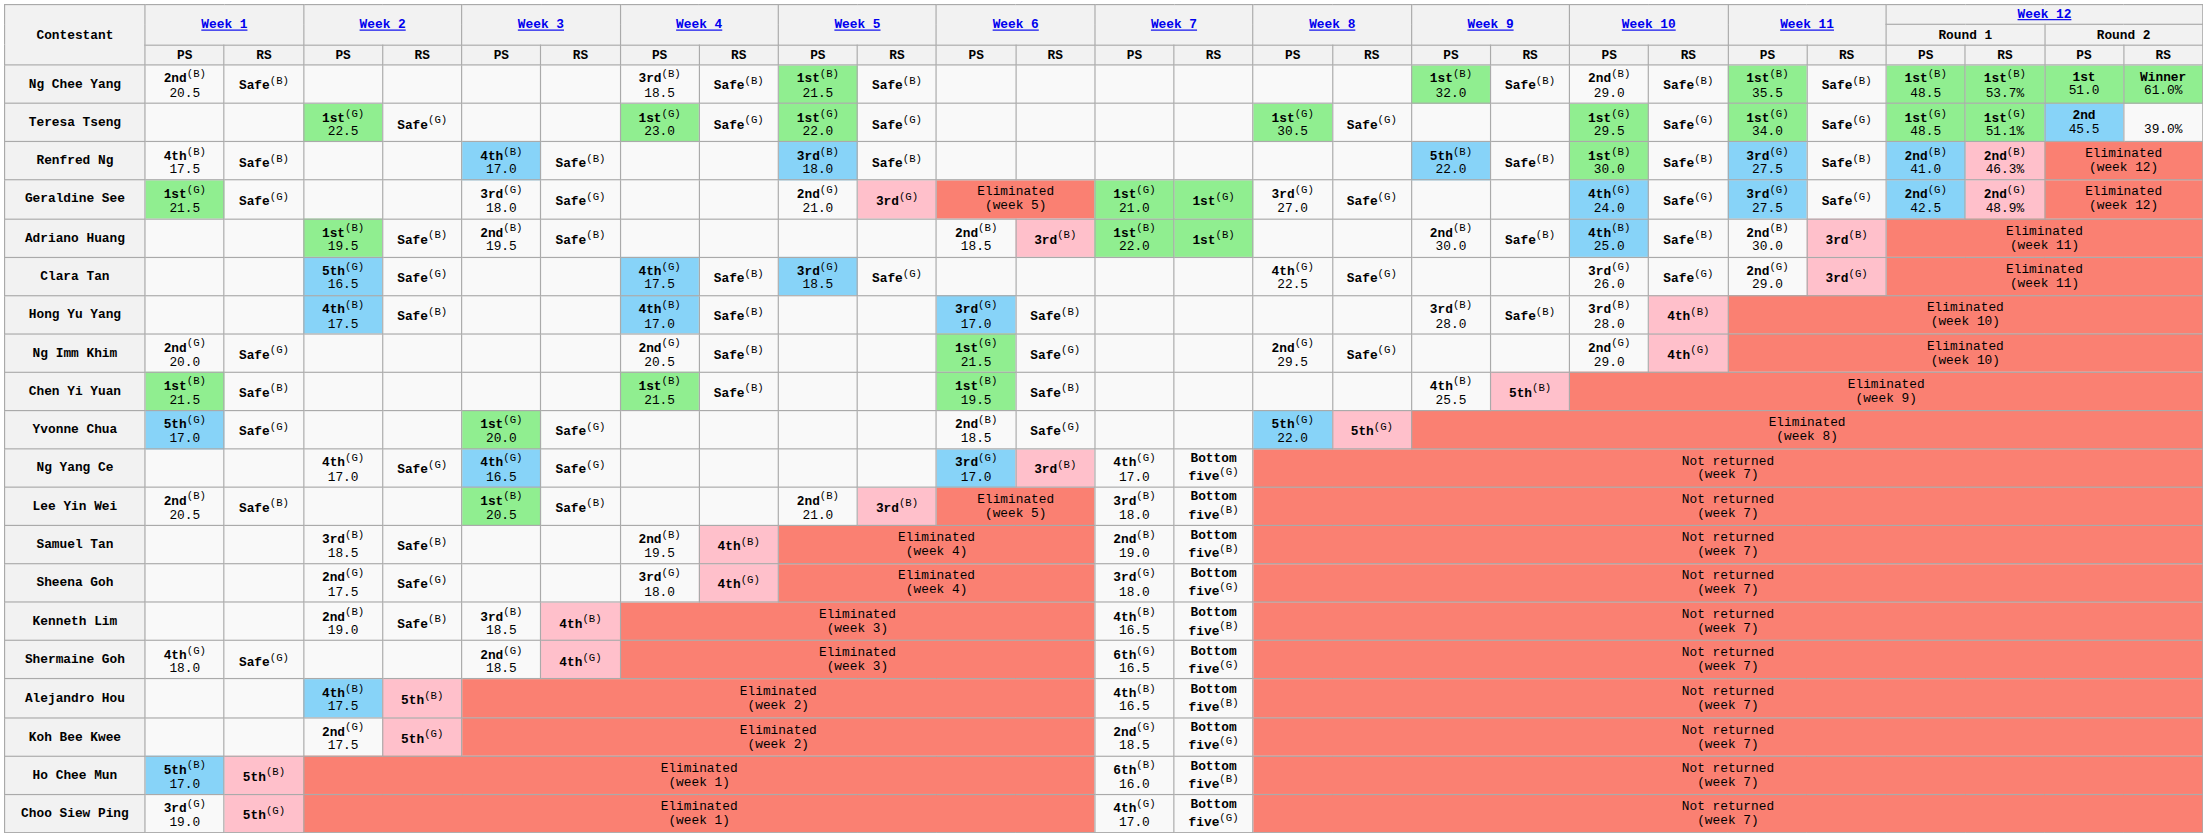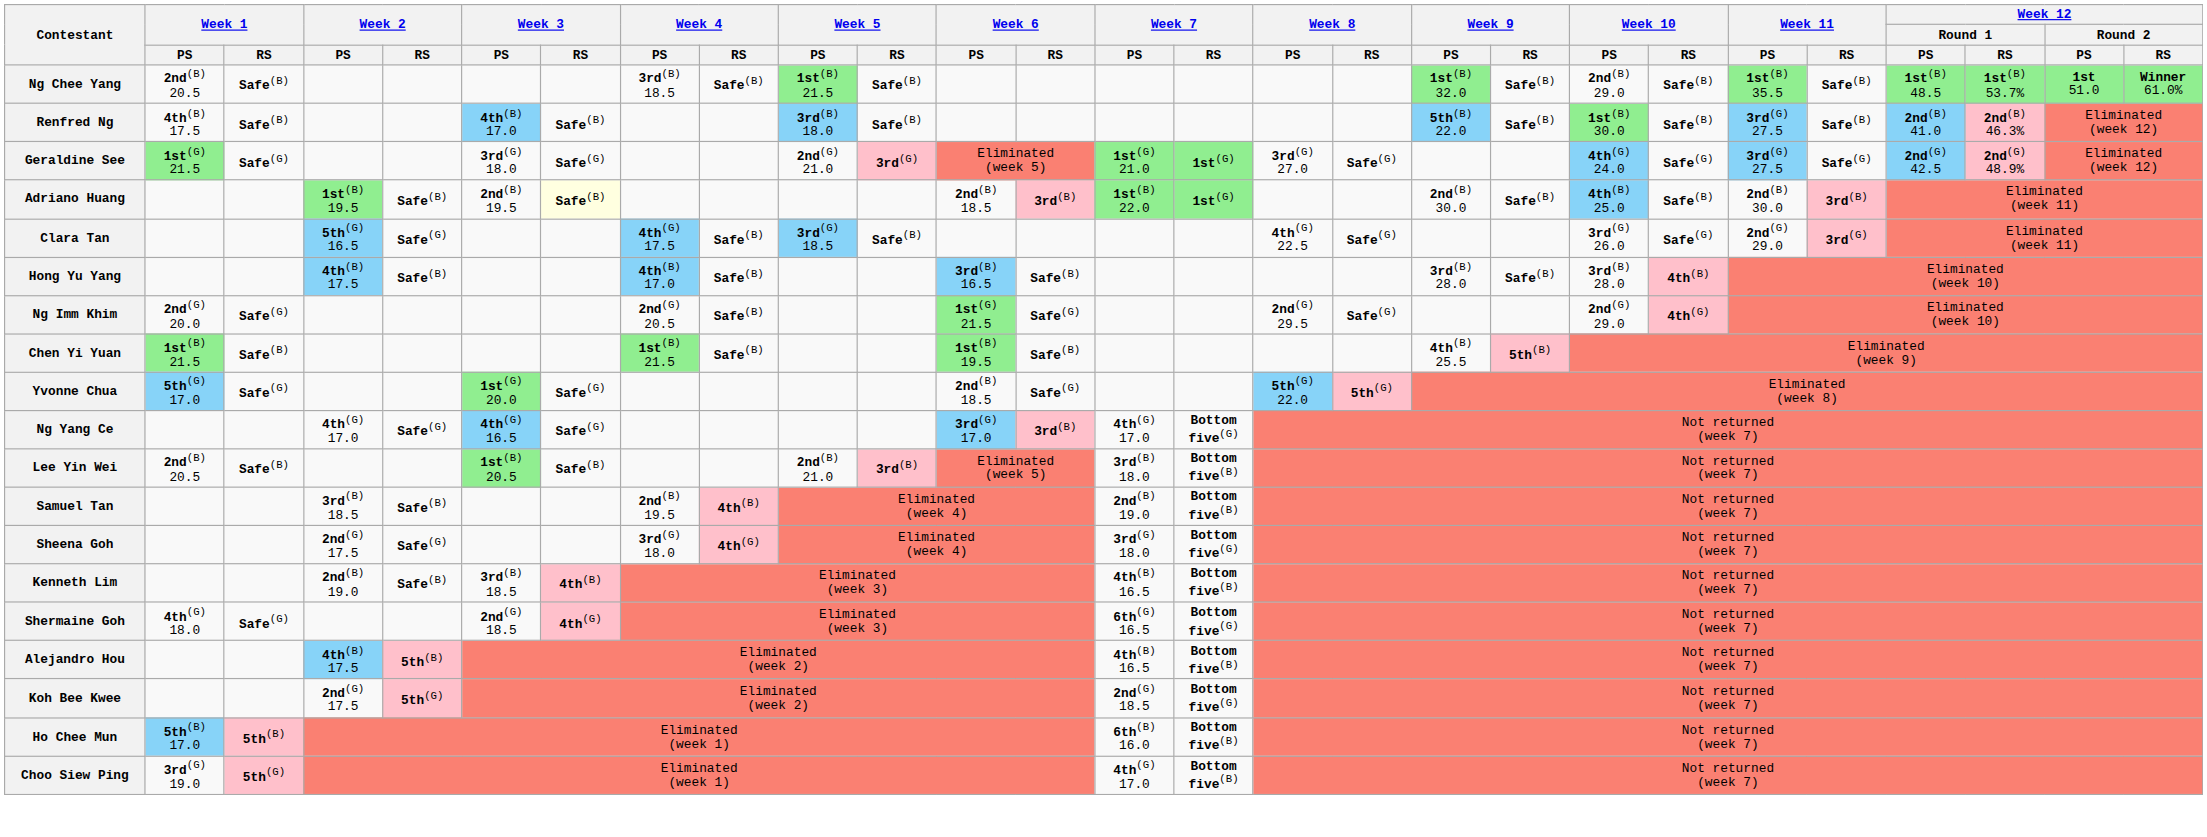 <table class="wikitable" style="text-align:center; font-size:85%; width:150%;">
 <tr>
 <th style="width:6.4%" rowspan=3 scope="col">Contestant</th>
 <th rowspan=2 colspan=2 scope="col"><a href='#'>Week 1</a></th>
 <th rowspan=2 colspan=2 scope="col"><a href='#'>Week 2</a></th>
 <th rowspan=2 colspan=2 scope="col"><a href='#'>Week 3</a></th>
 <th rowspan=2 colspan=2 scope="col"><a href='#'>Week 4</a></th>
 <th rowspan=2 colspan=2 scope="col"><a href='#'>Week 5</a></th>
 <th rowspan=2 colspan=2 scope="col"><a href='#'>Week 6</a></th>
 <th rowspan=2 colspan=2 scope="col"><a href='#'>Week 7</a></th>
 <th rowspan=2 colspan=2 scope="col"><a href='#'>Week 8</a></th>
 <th rowspan=2 colspan=2 scope="col"><a href='#'>Week 9</a></th>
 <th rowspan=2 colspan=2 scope="col"><a href='#'>Week 10</a></th>
 <th rowspan=2 colspan=2 scope="col"><a href='#'>Week 11</a></th>
 <th colspan="4"><a href='#'>Week 12</a></th>
 </tr>
 <tr>
 <th colspan=2>Round 1</th>
 <th colspan=2>Round 2</th>
 </tr>
 <tr>
 <th style="width:3.6%">PS</th>
 <th style="width:3.6%">RS</th>
 <th style="width:3.6%">PS</th>
 <th style="width:3.6%">RS</th>
 <th style="width:3.6%">PS</th>
 <th style="width:3.6%">RS</th>
 <th style="width:3.6%">PS</th>
 <th style="width:3.6%">RS</th>
 <th style="width:3.6%">PS</th>
 <th style="width:3.6%">RS</th>
 <th style="width:3.6%">PS</th>
 <th style="width:3.6%">RS</th>
 <th style="width:3.6%">PS</th>
 <th style="width:3.6%">RS</th>
 <th style="width:3.6%">PS</th>
 <th style="width:3.6%">RS</th>
 <th style="width:3.6%">PS</th>
 <th style="width:3.6%">RS</th>
 <th style="width:3.6%">PS</th>
 <th style="width:3.6%">RS</th>
 <th style="width:3.6%">PS</th>
 <th style="width:3.6%">RS</th>
 <th style="width:3.6%">PS</th>
 <th style="width:3.6%">RS</th>
 <th style="width:3.6%">PS</th>
 <th style="width:3.6%">RS</th>
 </tr>
 <tr>
 <th scope="row">Ng Chee Yang</th>
 <td><strong>2nd</strong><sup>(B)</sup><br>20.5</td>
 <td><strong>Safe</strong><sup>(B)</sup></td>
 <td></td>
 <td></td>
 <td></td>
 <td></td>
 <td><strong>3rd</strong><sup>(B)</sup><br>18.5</td>
 <td><strong>Safe</strong><sup>(B)</sup></td>
 <td style="background:lightgreen"><strong>1st</strong><sup>(B)</sup><br>21.5</td>
 <td><strong>Safe</strong><sup>(B)</sup></td>
 <td></td>
 <td></td>
 <td></td>
 <td></td>
 <td></td>
 <td></td>
 <td style="background:lightgreen"><strong>1st</strong><sup>(B)</sup><br>32.0</td>
 <td><strong>Safe</strong><sup>(B)</sup></td>
 <td><strong>2nd</strong><sup>(B)</sup><br>29.0</td>
 <td><strong>Safe</strong><sup>(B)</sup></td>
 <td style="background:lightgreen"><strong>1st</strong><sup>(B)</sup><br>35.5</td>
 <td><strong>Safe</strong><sup>(B)</sup></td>
 <td style="background:lightgreen"><strong>1st</strong><sup>(B)</sup><br>48.5</td>
 <td style="background:lightgreen"><strong>1st</strong><sup>(B)</sup><br>53.7%</td>
 <td style="background:lightgreen"><strong>1st</strong><br>51.0</td>
 <td style="background:lightgreen"><strong>Winner</strong><br>61.0%</td>
 </tr>
 <tr>
-<th scope="row">Teresa Tseng</th>
-<td></td>
-<td></td>
-<td style="background:lightgreen"><strong>1st</strong><sup>(G)</sup><br>22.5</td>
-<td><strong>Safe</strong><sup>(G)</sup></td>
-<td></td>
-<td></td>
-<td style="background:lightgreen"><strong>1st</strong><sup>(G)</sup><br>23.0</td>
-<td><strong>Safe</strong><sup>(G)</sup></td>
-<td style="background:lightgreen"><strong>1st</strong><sup>(G)</sup><br>22.0</td>
-<td><strong>Safe</strong><sup>(G)</sup></td>
-<td></td>
-<td></td>
-<td></td>
-<td></td>
-<td style="background:lightgreen"><strong>1st</strong><sup>(G)</sup><br>30.5</td>
-<td><strong>Safe</strong><sup>(G)</sup></td>
-<td></td>
-<td></td>
-<td style="background:lightgreen"><strong>1st</strong><sup>(G)</sup><br>29.5</td>
-<td><strong>Safe</strong><sup>(G)</sup></td>
-<td style="background:lightgreen"><strong>1st</strong><sup>(G)</sup><br>34.0</td>
-<td><strong>Safe</strong><sup>(G)</sup></td>
-<td style="background:lightgreen"><strong>1st</strong><sup>(G)</sup><br>48.5</td>
-<td style="background:lightgreen"><strong>1st</strong><sup>(G)</sup><br>51.1%</td>
-<td style="background:#87D3F8"><strong>2nd</strong><br>45.5</td>
-<td><br>39.0%</td>
-</tr>
-<tr>
 <th scope="row">Renfred Ng</th>
 <td><strong>4th</strong><sup>(B)</sup><br>17.5</td>
 <td><strong>Safe</strong><sup>(B)</sup></td>
 <td></td>
 <td></td>
 <td style="background:#87D3F8"><strong>4th</strong><sup>(B)</sup><br>17.0</td>
 <td><strong>Safe</strong><sup>(B)</sup></td>
 <td></td>
 <td></td>
 <td style="background:#87D3F8"><strong>3rd</strong><sup>(B)</sup><br>18.0</td>
 <td><strong>Safe</strong><sup>(B)</sup></td>
 <td></td>
 <td></td>
 <td></td>
 <td></td>
 <td></td>
 <td></td>
 <td style="background:#87D3F8"><strong>5th</strong><sup>(B)</sup><br>22.0</td>
 <td><strong>Safe</strong><sup>(B)</sup></td>
 <td style="background:lightgreen"><strong>1st</strong><sup>(B)</sup><br>30.0</td>
 <td><strong>Safe</strong><sup>(B)</sup></td>
 <td style="background:#87D3F8"><strong>3rd</strong><sup>(G)</sup><br>27.5</td>
 <td><strong>Safe</strong><sup>(B)</sup></td>
 <td style="background:#87D3F8"><strong>2nd</strong><sup>(B)</sup><br>41.0</td>
 <td style=background:pink><strong>2nd</strong><sup>(B)</sup><br>46.3%</td>
 <td colspan="2" style=background:salmon>Eliminated<br>(week 12)</td>
 </tr>
 <tr>
 <th scope="row">Geraldine See</th>
 <td style="background:lightgreen"><strong>1st</strong><sup>(G)</sup><br>21.5</td>
 <td><strong>Safe</strong><sup>(G)</sup></td>
 <td></td>
 <td></td>
 <td><strong>3rd</strong><sup>(G)</sup><br>18.0</td>
 <td><strong>Safe</strong><sup>(G)</sup></td>
 <td></td>
 <td></td>
 <td><strong>2nd</strong><sup>(G)</sup><br>21.0</td>
 <td style=background:pink><strong>3rd</strong><sup>(G)</sup></td>
 <td colspan="2" style=background:salmon>Eliminated<br>(week 5)</td>
 <td style="background:lightgreen"><strong>1st</strong><sup>(G)</sup><br>21.0</td>
 <td style="background:lightgreen"><strong>1st</strong><sup>(G)</sup></td>
 <td><strong>3rd</strong><sup>(G)</sup><br>27.0</td>
 <td><strong>Safe</strong><sup>(G)</sup></td>
 <td></td>
 <td></td>
 <td style="background:#87D3F8"><strong>4th</strong><sup>(G)</sup><br>24.0</td>
 <td><strong>Safe</strong><sup>(G)</sup></td>
 <td style="background:#87D3F8"><strong>3rd</strong><sup>(G)</sup><br>27.5</td>
 <td><strong>Safe</strong><sup>(G)</sup></td>
 <td style="background:#87D3F8"><strong>2nd</strong><sup>(G)</sup><br>42.5</td>
 <td style=background:pink><strong>2nd</strong><sup>(G)</sup><br>48.9%</td>
 <td colspan="2" style=background:salmon>Eliminated<br>(week 12)</td>
 </tr>
 <tr>
 <th scope="row">Adriano Huang</th>
 <td></td>
 <td></td>
 <td style="background:lightgreen"><strong>1st</strong><sup>(B)</sup><br>19.5</td>
 <td><strong>Safe</strong><sup>(B)</sup></td>
 <td><strong>2nd</strong><sup>(B)</sup><br>19.5</td>
-<td><strong>Safe</strong><sup>(B)</sup></td>
+<td style="background: lightyellow;"><strong>Safe</strong><sup>(B)</sup></td>
 <td></td>
 <td></td>
 <td></td>
 <td></td>
 <td><strong>2nd</strong><sup>(B)</sup><br>18.5</td>
 <td style=background:pink><strong>3rd</strong><sup>(B)</sup></td>
 <td style="background:lightgreen"><strong>1st</strong><sup>(B)</sup><br>22.0</td>
-<td style="background:lightgreen"><strong>1st</strong><sup>(B)</sup></td>
+<td style="background:lightgreen"><strong>1st</strong><sup>(G)</sup></td>
 <td></td>
 <td></td>
 <td><strong>2nd</strong><sup>(B)</sup><br>30.0</td>
 <td><strong>Safe</strong><sup>(B)</sup></td>
 <td style="background:#87D3F8"><strong>4th</strong><sup>(B)</sup><br>25.0</td>
 <td><strong>Safe</strong><sup>(B)</sup></td>
 <td><strong>2nd</strong><sup>(B)</sup><br>30.0</td>
 <td style=background:pink><strong>3rd</strong><sup>(B)</sup></td>
 <td colspan="4" style=background:salmon>Eliminated<br>(week 11)</td>
 </tr>
 <tr>
 <th scope="row">Clara Tan</th>
 <td></td>
 <td></td>
 <td style="background:#87D3F8"><strong>5th</strong><sup>(G)</sup><br>16.5</td>
 <td><strong>Safe</strong><sup>(G)</sup></td>
 <td></td>
 <td></td>
 <td style="background:#87D3F8"><strong>4th</strong><sup>(G)</sup><br>17.5</td>
 <td><strong>Safe</strong><sup>(B)</sup></td>
 <td style="background:#87D3F8"><strong>3rd</strong><sup>(G)</sup><br>18.5</td>
-<td><strong>Safe</strong><sup>(G)</sup></td>
+<td><strong>Safe</strong><sup>(B)</sup></td>
 <td></td>
 <td></td>
 <td></td>
 <td></td>
 <td><strong>4th</strong><sup>(G)</sup><br>22.5</td>
 <td><strong>Safe</strong><sup>(G)</sup></td>
 <td></td>
 <td></td>
 <td><strong>3rd</strong><sup>(G)</sup><br>26.0</td>
 <td><strong>Safe</strong><sup>(G)</sup></td>
 <td><strong>2nd</strong><sup>(G)</sup><br>29.0</td>
 <td style=background:pink><strong>3rd</strong><sup>(G)</sup></td>
 <td colspan="4" style=background:salmon>Eliminated<br>(week 11)</td>
 </tr>
 <tr>
 <th scope="row">Hong Yu Yang</th>
 <td></td>
 <td></td>
 <td style="background:#87D3F8"><strong>4th</strong><sup>(B)</sup><br>17.5</td>
 <td><strong>Safe</strong><sup>(B)</sup></td>
 <td></td>
 <td></td>
 <td style="background:#87D3F8"><strong>4th</strong><sup>(B)</sup><br>17.0</td>
 <td><strong>Safe</strong><sup>(B)</sup></td>
 <td></td>
 <td></td>
-<td style="background:#87D3F8"><strong>3rd</strong><sup>(G)</sup><br>17.0</td>
+<td style="background:#87D3F8"><strong>3rd</strong><sup>(B)</sup><br>16.5</td>
 <td><strong>Safe</strong><sup>(B)</sup></td>
 <td></td>
 <td></td>
 <td></td>
 <td></td>
 <td><strong>3rd</strong><sup>(B)</sup><br>28.0</td>
 <td><strong>Safe</strong><sup>(B)</sup></td>
 <td><strong>3rd</strong><sup>(B)</sup><br>28.0</td>
 <td style=background:pink><strong>4th</strong><sup>(B)</sup></td>
 <td colspan="6" style=background:salmon>Eliminated<br>(week 10)</td>
 </tr>
 <tr>
 <th scope="row">Ng Imm Khim</th>
 <td><strong>2nd</strong><sup>(G)</sup><br>20.0</td>
 <td><strong>Safe</strong><sup>(G)</sup></td>
 <td></td>
 <td></td>
 <td></td>
 <td></td>
 <td><strong>2nd</strong><sup>(G)</sup><br>20.5</td>
 <td><strong>Safe</strong><sup>(B)</sup></td>
 <td></td>
 <td></td>
 <td style="background:lightgreen"><strong>1st</strong><sup>(G)</sup><br>21.5</td>
 <td><strong>Safe</strong><sup>(G)</sup></td>
 <td></td>
 <td></td>
 <td><strong>2nd</strong><sup>(G)</sup><br>29.5</td>
 <td><strong>Safe</strong><sup>(G)</sup></td>
 <td></td>
 <td></td>
 <td><strong>2nd</strong><sup>(G)</sup><br>29.0</td>
 <td style=background:pink><strong>4th</strong><sup>(G)</sup></td>
 <td colspan="6" style=background:salmon>Eliminated<br>(week 10)</td>
 </tr>
 <tr>
 <th scope="row">Chen Yi Yuan</th>
 <td style="background:lightgreen"><strong>1st</strong><sup>(B)</sup><br>21.5</td>
 <td><strong>Safe</strong><sup>(B)</sup></td>
 <td></td>
 <td></td>
 <td></td>
 <td></td>
 <td style="background:lightgreen"><strong>1st</strong><sup>(B)</sup><br>21.5</td>
 <td><strong>Safe</strong><sup>(B)</sup></td>
 <td></td>
 <td></td>
 <td style="background:lightgreen"><strong>1st</strong><sup>(B)</sup><br>19.5</td>
 <td><strong>Safe</strong><sup>(B)</sup></td>
 <td></td>
 <td></td>
 <td></td>
 <td></td>
 <td><strong>4th</strong><sup>(B)</sup><br>25.5</td>
 <td style=background:pink><strong>5th</strong><sup>(B)</sup></td>
 <td colspan="8" style=background:salmon>Eliminated<br>(week 9)</td>
 </tr>
 <tr>
 <th scope="row">Yvonne Chua</th>
 <td style="background:#87D3F8"><strong>5th</strong><sup>(G)</sup><br>17.0</td>
 <td><strong>Safe</strong><sup>(G)</sup></td>
 <td></td>
 <td></td>
 <td style="background:lightgreen"><strong>1st</strong><sup>(G)</sup><br>20.0</td>
 <td><strong>Safe</strong><sup>(G)</sup></td>
 <td></td>
 <td></td>
 <td></td>
 <td></td>
 <td><strong>2nd</strong><sup>(B)</sup><br>18.5</td>
 <td><strong>Safe</strong><sup>(G)</sup></td>
 <td></td>
 <td></td>
 <td style="background:#87D3F8"><strong>5th</strong><sup>(G)</sup><br>22.0</td>
 <td style=background:pink><strong>5th</strong><sup>(G)</sup></td>
 <td colspan="10" style=background:salmon>Eliminated<br>(week 8)</td>
 </tr>
 <tr>
 <th scope="row">Ng Yang Ce</th>
 <td></td>
 <td></td>
 <td><strong>4th</strong><sup>(G)</sup><br>17.0</td>
 <td><strong>Safe</strong><sup>(G)</sup></td>
 <td style="background:#87D3F8"><strong>4th</strong><sup>(G)</sup><br>16.5</td>
 <td><strong>Safe</strong><sup>(G)</sup></td>
 <td></td>
 <td></td>
 <td></td>
 <td></td>
 <td style="background:#87D3F8"><strong>3rd</strong><sup>(G)</sup><br>17.0</td>
 <td style=background:pink><strong>3rd</strong><sup>(B)</sup></td>
 <td><strong>4th</strong><sup>(G)</sup><br>17.0</td>
 <td><strong>Bottom five</strong><sup>(G)</sup></td>
 <td colspan="12" style=background:salmon>Not returned<br>(week 7)</td>
 </tr>
 <tr>
 <th scope="row">Lee Yin Wei</th>
 <td><strong>2nd</strong><sup>(B)</sup><br>20.5</td>
 <td><strong>Safe</strong><sup>(B)</sup></td>
 <td></td>
 <td></td>
 <td style="background:lightgreen"><strong>1st</strong><sup>(B)</sup><br>20.5</td>
 <td><strong>Safe</strong><sup>(B)</sup></td>
 <td></td>
 <td></td>
 <td><strong>2nd</strong><sup>(B)</sup><br>21.0</td>
 <td style=background:pink><strong>3rd</strong><sup>(B)</sup></td>
 <td colspan="2" style=background:salmon>Eliminated<br>(week 5)</td>
 <td><strong>3rd</strong><sup>(B)</sup><br>18.0</td>
 <td><strong>Bottom five</strong><sup>(B)</sup></td>
 <td colspan="12" style=background:salmon>Not returned<br>(week 7)</td>
 </tr>
 <tr>
 <th scope="row">Samuel Tan</th>
 <td></td>
 <td></td>
 <td><strong>3rd</strong><sup>(B)</sup><br>18.5</td>
 <td><strong>Safe</strong><sup>(B)</sup></td>
 <td></td>
 <td></td>
 <td><strong>2nd</strong><sup>(B)</sup><br>19.5</td>
 <td style=background:pink><strong>4th</strong><sup>(B)</sup></td>
 <td colspan="4" style=background:salmon>Eliminated<br>(week 4)</td>
 <td><strong>2nd</strong><sup>(B)</sup><br>19.0</td>
 <td><strong>Bottom five</strong><sup>(B)</sup></td>
 <td colspan="12" style=background:salmon>Not returned<br>(week 7)</td>
 </tr>
 <tr>
 <th scope="row">Sheena Goh</th>
 <td></td>
 <td></td>
 <td><strong>2nd</strong><sup>(G)</sup><br>17.5</td>
 <td><strong>Safe</strong><sup>(G)</sup></td>
 <td></td>
 <td></td>
 <td><strong>3rd</strong><sup>(G)</sup><br>18.0</td>
 <td style=background:pink><strong>4th</strong><sup>(G)</sup></td>
 <td colspan="4" style=background:salmon>Eliminated<br>(week 4)</td>
 <td><strong>3rd</strong><sup>(G)</sup><br>18.0</td>
 <td><strong>Bottom five</strong><sup>(G)</sup></td>
 <td colspan="12" style=background:salmon>Not returned<br>(week 7)</td>
 </tr>
 <tr>
 <th scope="row">Kenneth Lim</th>
 <td></td>
 <td></td>
 <td><strong>2nd</strong><sup>(B)</sup><br>19.0</td>
 <td><strong>Safe</strong><sup>(B)</sup></td>
 <td><strong>3rd</strong><sup>(B)</sup><br>18.5</td>
 <td style=background:pink><strong>4th</strong><sup>(B)</sup></td>
 <td colspan="6" style=background:salmon>Eliminated<br>(week 3)</td>
 <td><strong>4th</strong><sup>(B)</sup><br>16.5</td>
 <td><strong>Bottom five</strong><sup>(B)</sup></td>
 <td colspan="12" style=background:salmon>Not returned<br>(week 7)</td>
 </tr>
 <tr>
 <th scope="row">Shermaine Goh</th>
 <td><strong>4th</strong><sup>(G)</sup><br>18.0</td>
 <td><strong>Safe</strong><sup>(G)</sup></td>
 <td></td>
 <td></td>
 <td><strong>2nd</strong><sup>(G)</sup><br>18.5</td>
 <td style=background:pink><strong>4th</strong><sup>(G)</sup></td>
 <td colspan="6" style=background:salmon>Eliminated<br>(week 3)</td>
 <td><strong>6th</strong><sup>(G)</sup><br>16.5</td>
 <td><strong>Bottom five</strong><sup>(G)</sup></td>
 <td colspan="12" style=background:salmon>Not returned<br>(week 7)</td>
 </tr>
 <tr>
 <th scope="row">Alejandro Hou</th>
 <td></td>
 <td></td>
 <td style="background:#87D3F8"><strong>4th</strong><sup>(B)</sup><br>17.5</td>
 <td style=background:pink><strong>5th</strong><sup>(B)</sup></td>
 <td colspan="8" style=background:salmon>Eliminated<br>(week 2)</td>
 <td><strong>4th</strong><sup>(B)</sup><br>16.5</td>
 <td><strong>Bottom five</strong><sup>(B)</sup></td>
 <td colspan="12" style=background:salmon>Not returned<br>(week 7)</td>
 </tr>
 <tr>
 <th scope="row">Koh Bee Kwee</th>
 <td></td>
 <td></td>
 <td><strong>2nd</strong><sup>(G)</sup><br>17.5</td>
 <td style=background:pink><strong>5th</strong><sup>(G)</sup></td>
 <td colspan="8" style=background:salmon>Eliminated<br>(week 2)</td>
 <td><strong>2nd</strong><sup>(G)</sup><br>18.5</td>
 <td><strong>Bottom five</strong><sup>(G)</sup></td>
 <td colspan="12" style=background:salmon>Not returned<br>(week 7)</td>
 </tr>
 <tr>
 <th scope="row">Ho Chee Mun</th>
 <td style="background:#87D3F8"><strong>5th</strong><sup>(B)</sup><br>17.0</td>
 <td style=background:pink><strong>5th</strong><sup>(B)</sup></td>
 <td colspan="10" style=background:salmon>Eliminated<br>(week 1)</td>
 <td><strong>6th</strong><sup>(B)</sup><br>16.0</td>
 <td><strong>Bottom five</strong><sup>(B)</sup></td>
 <td colspan="12" style=background:salmon>Not returned<br>(week 7)</td>
 </tr>
 <tr>
 <th scope="row">Choo Siew Ping</th>
 <td><strong>3rd</strong><sup>(G)</sup><br>19.0</td>
 <td style=background:pink><strong>5th</strong><sup>(G)</sup></td>
 <td colspan="10" style=background:salmon>Eliminated<br>(week 1)</td>
 <td><strong>4th</strong><sup>(G)</sup><br>17.0</td>
-<td><strong>Bottom five</strong><sup>(G)</sup></td>
+<td><strong>Bottom five</strong><sup>(B)</sup></td>
 <td colspan="12" style=background:salmon>Not returned<br>(week 7)</td>
 </tr>
 <tr>
 </tr>
 </table>
